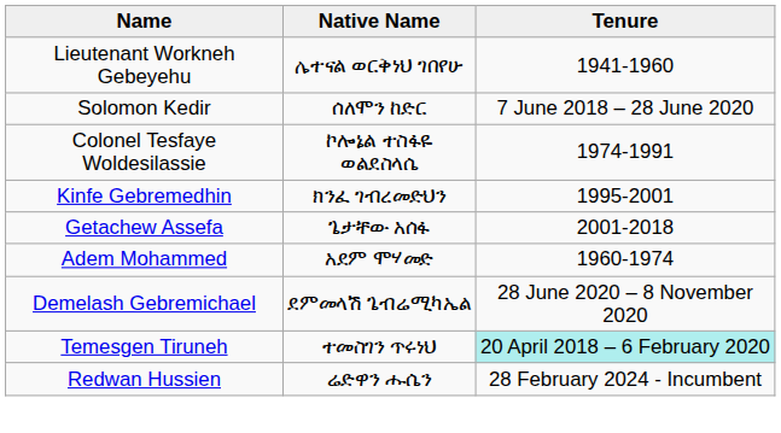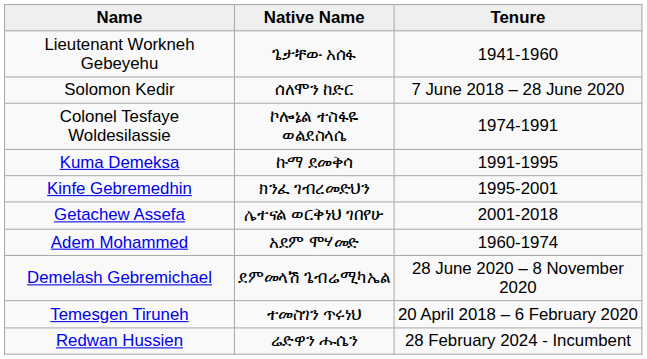 <table class="wikitable" style="text-align:center">
 <tr>
 <th style="background:#efefef;">Name</th>
 <th style="background:#efefef;">Native Name</th>
 <th style="background:#efefef;">Tenure</th>
 </tr>
 <tr>
 <td>Lieutenant Workneh Gebeyehu</td>
-<td>ሌተናል ወርቅነህ ገበየሁ</td>
+<td>ጌታቸው አሰፋ</td>
 <td>1941-1960</td>
 </tr>
 <tr>
 <td>Solomon Kedir</td>
 <td>ሰለሞን ከድር</td>
 <td>7 June 2018 – 28 June 2020</td>
 </tr>
 <tr>
 <td>Colonel Tesfaye Woldesilassie</td>
 <td>ኮሎኔል ተስፋዬ ወልደስላሴ</td>
 <td>1974-1991</td>
 </tr>
 <tr>
+<td><a href='#'>Kuma Demeksa</a></td>
+<td>ኩማ ደመቅሳ</td>
+<td>1991-1995</td>
+</tr>
+<tr>
 <td><a href='#'>Kinfe Gebremedhin</a></td>
 <td>ክንፈ ገብረመድህን</td>
 <td>1995-2001</td>
 </tr>
 <tr>
 <td><a href='#'>Getachew Assefa</a></td>
-<td>ጌታቸው አሰፋ</td>
+<td>ሌተናል ወርቅነህ ገበየሁ</td>
 <td>2001-2018</td>
 </tr>
 <tr>
 <td><a href='#'>Adem Mohammed</a></td>
 <td>አደም ሞሃመድ</td>
 <td>1960-1974</td>
 </tr>
 <tr>
 <td><a href='#'>Demelash Gebremichael</a></td>
 <td>ደምመላሽ ጌብሬሚካኤል</td>
 <td>28 June 2020 – 8 November 2020</td>
 </tr>
 <tr>
 <td><a href='#'>Temesgen Tiruneh</a></td>
 <td>ተመስገን ጥሩነህ</td>
-<td style="background: paleturquoise;">20 April 2018 – 6 February 2020</td>
+<td>20 April 2018 – 6 February 2020</td>
 </tr>
 <tr>
 <td><a href='#'>Redwan Hussien</a></td>
 <td>ሬድዋን ሑሴን</td>
 <td>28 February 2024 - Incumbent</td>
 </tr>
 </table>
